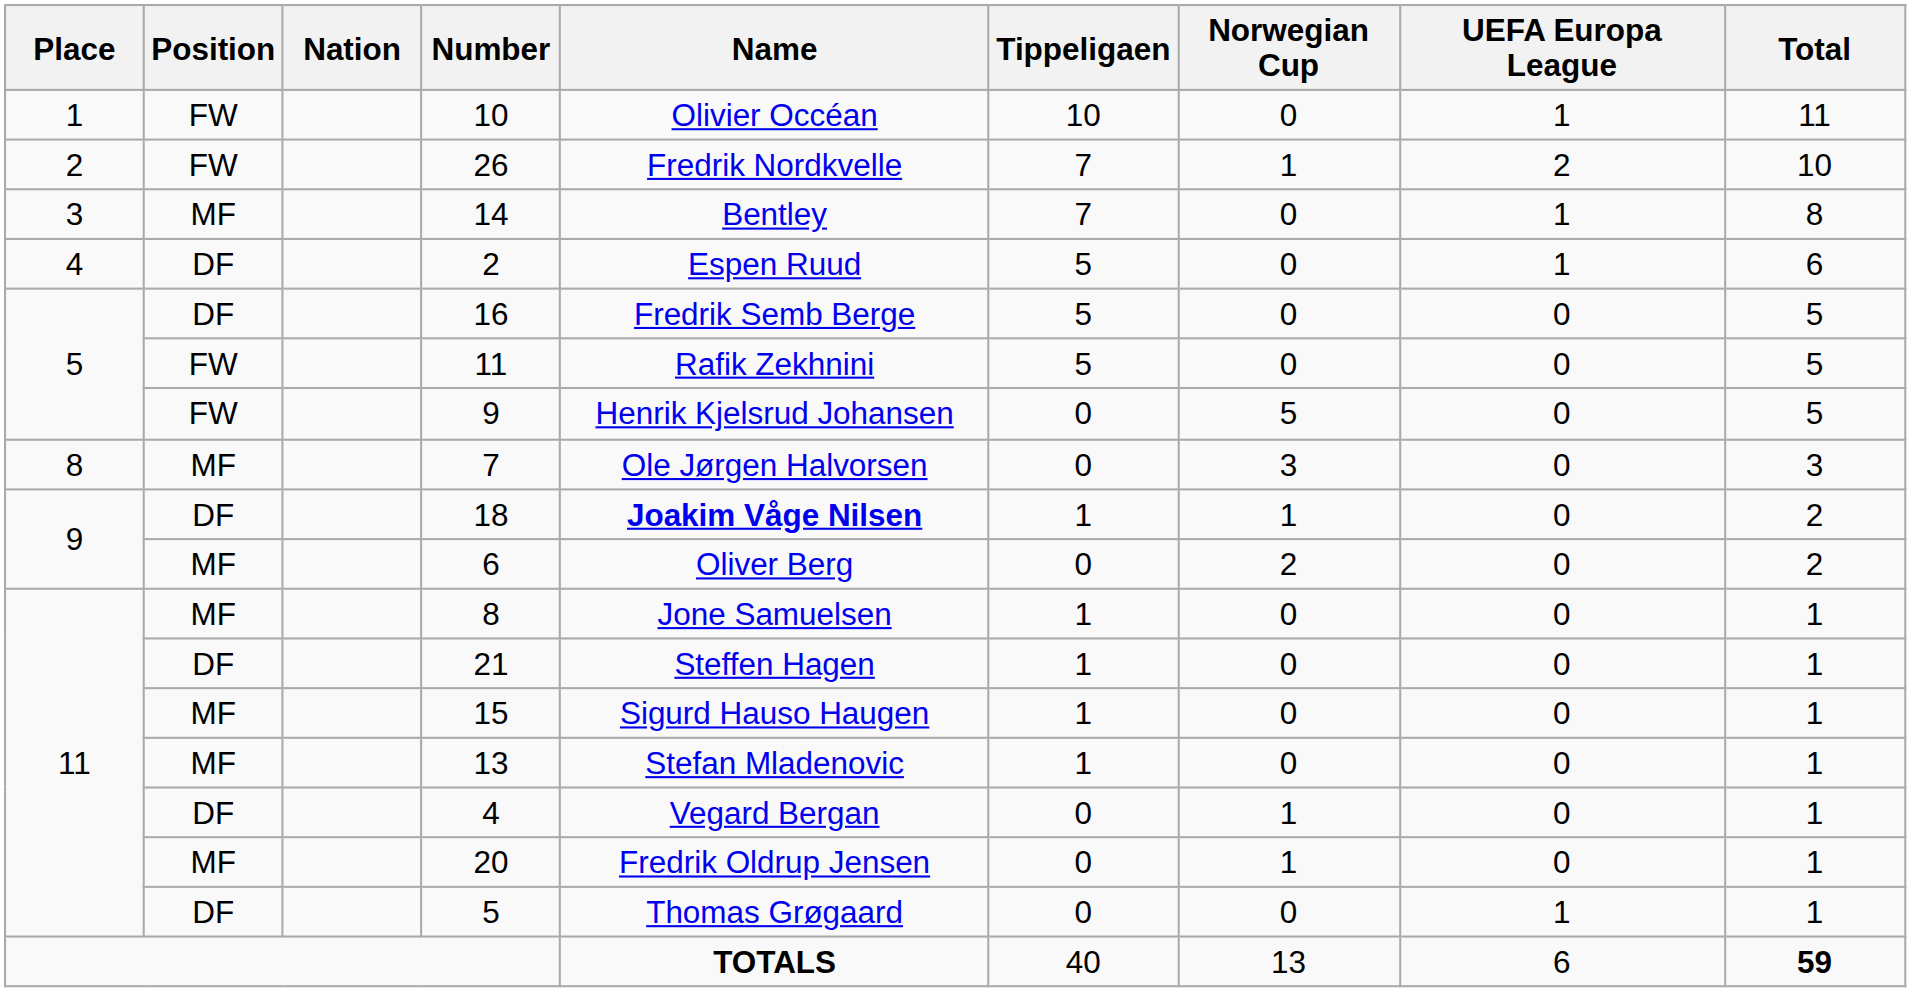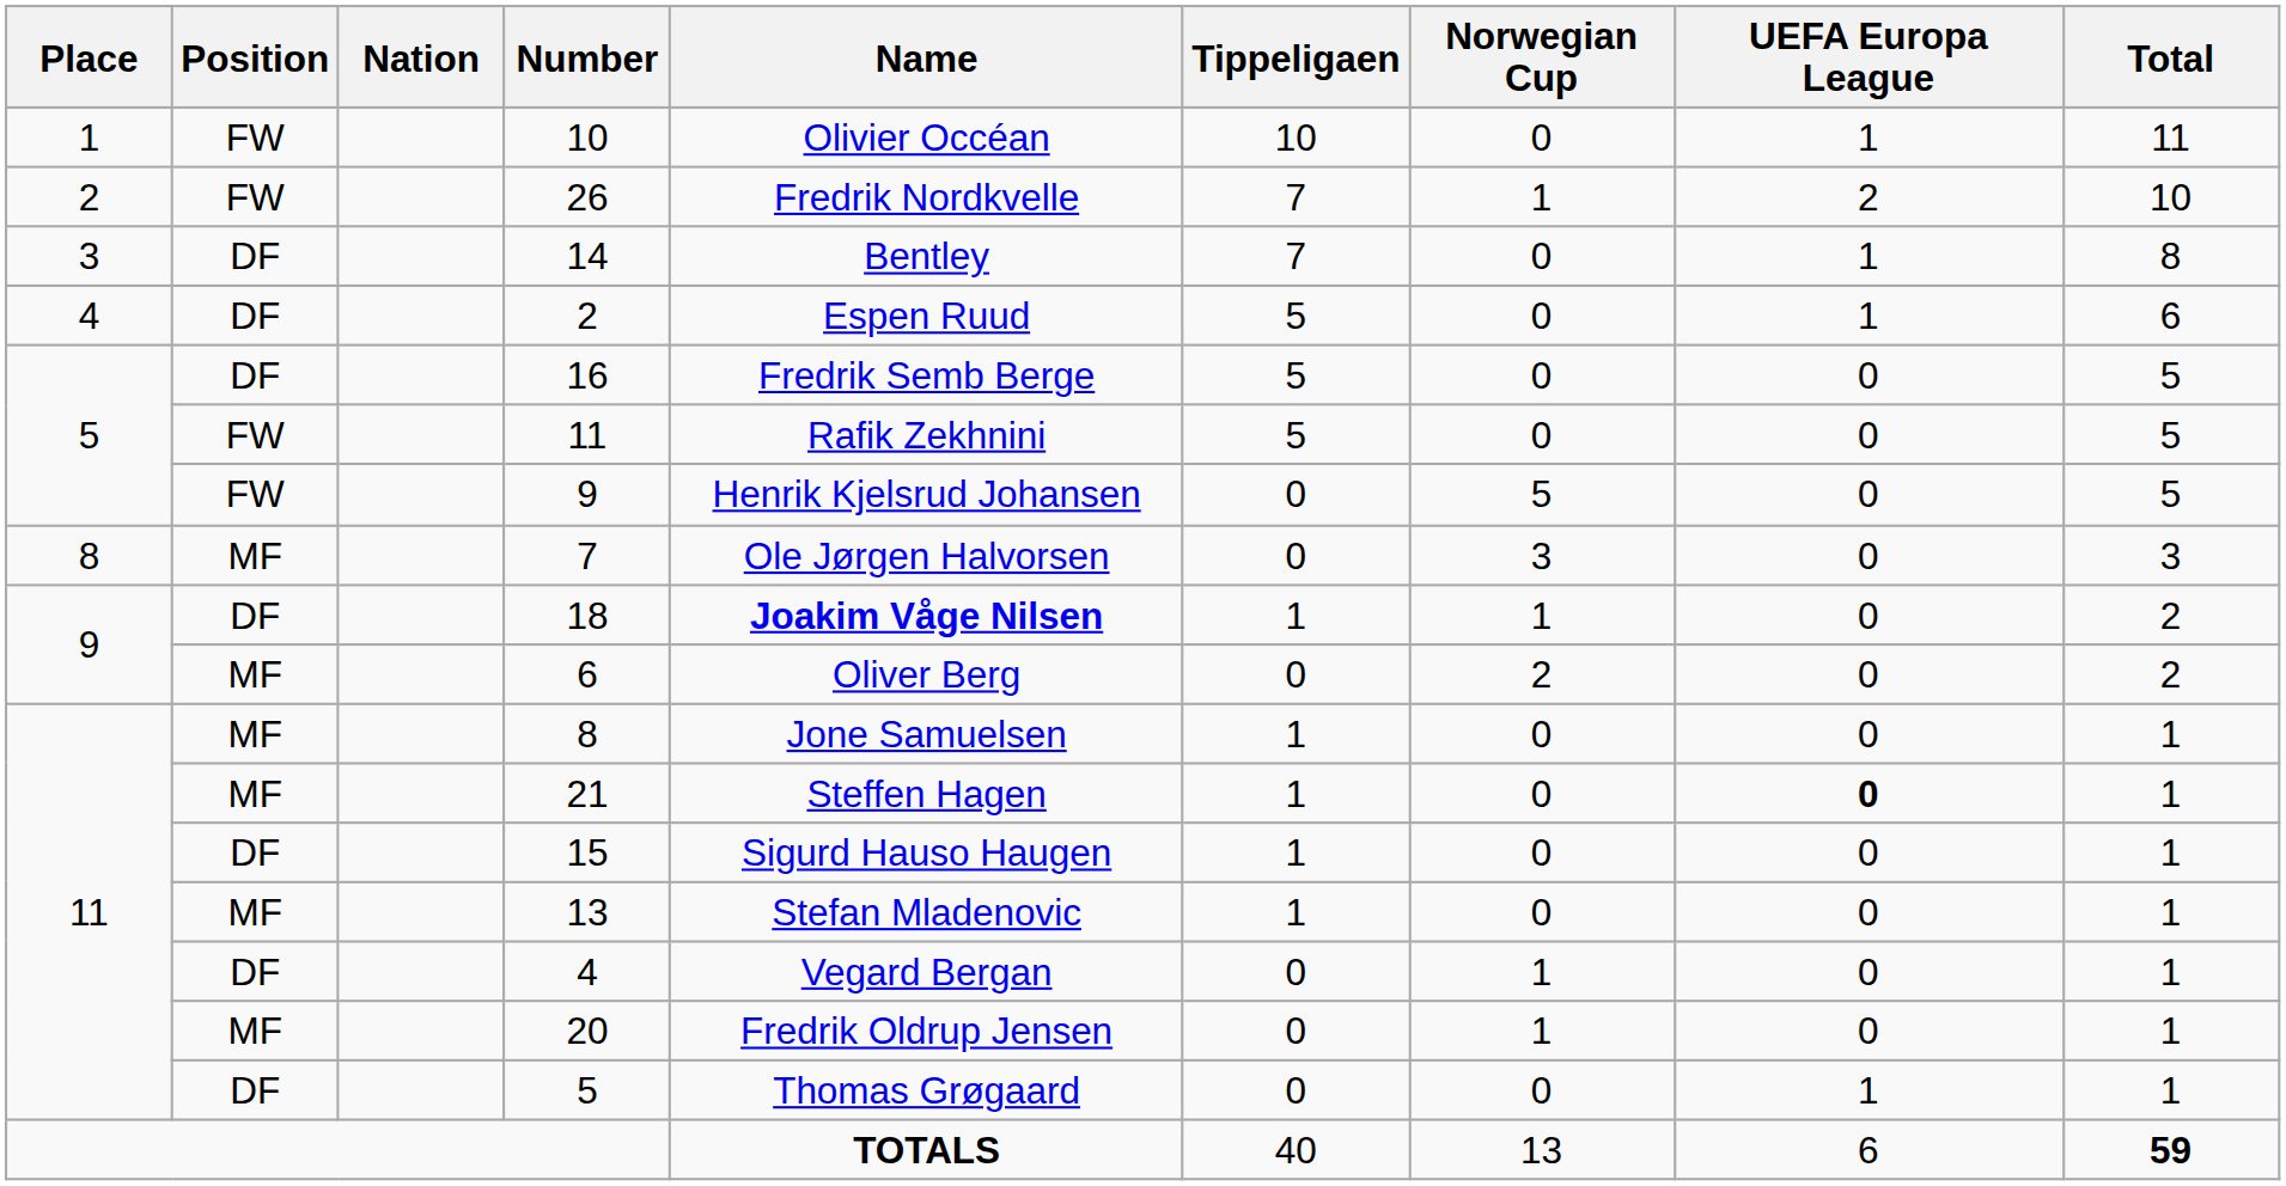 <table class="wikitable" style="font-size: 95%; text-align: center;">
 <tr>
 <th width=60>Place</th>
 <th width=60>Position</th>
 <th width=60>Nation</th>
 <th width=60>Number</th>
 <th width=200>Name</th>
 <th width=80>Tippeligaen</th>
 <th width=100>Norwegian Cup</th>
 <th width=150>UEFA Europa League</th>
 <th width=80><strong>Total</strong></th>
 </tr>
 <tr>
 <td>1</td>
 <td>FW</td>
 <td></td>
 <td>10</td>
 <td><a href='#'>Olivier Occéan</a></td>
 <td>10</td>
 <td>0</td>
 <td>1</td>
 <td>11</td>
 </tr>
 <tr>
 <td>2</td>
 <td>FW</td>
 <td></td>
 <td>26</td>
 <td><a href='#'>Fredrik Nordkvelle</a></td>
 <td>7</td>
 <td>1</td>
 <td>2</td>
 <td>10</td>
 </tr>
 <tr>
 <td>3</td>
-<td>MF</td>
+<td>DF</td>
 <td></td>
 <td>14</td>
 <td><a href='#'>Bentley</a></td>
 <td>7</td>
 <td>0</td>
 <td>1</td>
 <td>8</td>
 </tr>
 <tr>
 <td>4</td>
 <td>DF</td>
 <td></td>
 <td>2</td>
 <td><a href='#'>Espen Ruud</a></td>
 <td>5</td>
 <td>0</td>
 <td>1</td>
 <td>6</td>
 </tr>
 <tr>
 <td rowspan="3">5</td>
 <td>DF</td>
 <td></td>
 <td>16</td>
 <td><a href='#'>Fredrik Semb Berge</a></td>
 <td>5</td>
 <td>0</td>
 <td>0</td>
 <td>5</td>
 </tr>
 <tr>
 <td>FW</td>
 <td></td>
 <td>11</td>
 <td><a href='#'>Rafik Zekhnini</a></td>
 <td>5</td>
 <td>0</td>
 <td>0</td>
 <td>5</td>
 </tr>
 <tr>
 <td>FW</td>
 <td></td>
 <td>9</td>
 <td><a href='#'>Henrik Kjelsrud Johansen</a></td>
 <td>0</td>
 <td>5</td>
 <td>0</td>
 <td>5</td>
 </tr>
 <tr>
 <td>8</td>
 <td>MF</td>
 <td></td>
 <td>7</td>
 <td><a href='#'>Ole Jørgen Halvorsen</a></td>
 <td>0</td>
 <td>3</td>
 <td>0</td>
 <td>3</td>
 </tr>
 <tr>
 <td rowspan="2">9</td>
 <td>DF</td>
 <td></td>
 <td>18</td>
 <td><strong><a href='#'>Joakim Våge Nilsen</a></strong></td>
 <td>1</td>
 <td>1</td>
 <td>0</td>
 <td>2</td>
 </tr>
 <tr>
 <td>MF</td>
 <td></td>
 <td>6</td>
 <td><a href='#'>Oliver Berg</a></td>
 <td>0</td>
 <td>2</td>
 <td>0</td>
 <td>2</td>
 </tr>
 <tr>
 <td rowspan="7">11</td>
 <td>MF</td>
 <td></td>
 <td>8</td>
 <td><a href='#'>Jone Samuelsen</a></td>
 <td>1</td>
 <td>0</td>
 <td>0</td>
 <td>1</td>
 </tr>
 <tr>
-<td>DF</td>
+<td>MF</td>
 <td></td>
 <td>21</td>
 <td><a href='#'>Steffen Hagen</a></td>
 <td>1</td>
 <td>0</td>
-<td>0</td>
+<td><strong>0</strong></td>
 <td>1</td>
 </tr>
 <tr>
-<td>MF</td>
+<td>DF</td>
 <td></td>
 <td>15</td>
 <td><a href='#'>Sigurd Hauso Haugen</a></td>
 <td>1</td>
 <td>0</td>
 <td>0</td>
 <td>1</td>
 </tr>
 <tr>
 <td>MF</td>
 <td></td>
 <td>13</td>
 <td><a href='#'>Stefan Mladenovic</a></td>
 <td>1</td>
 <td>0</td>
 <td>0</td>
 <td>1</td>
 </tr>
 <tr>
 <td>DF</td>
 <td></td>
 <td>4</td>
 <td><a href='#'>Vegard Bergan</a></td>
 <td>0</td>
 <td>1</td>
 <td>0</td>
 <td>1</td>
 </tr>
 <tr>
 <td>MF</td>
 <td></td>
 <td>20</td>
 <td><a href='#'>Fredrik Oldrup Jensen</a></td>
 <td>0</td>
 <td>1</td>
 <td>0</td>
 <td>1</td>
 </tr>
 <tr>
 <td>DF</td>
 <td></td>
 <td>5</td>
 <td><a href='#'>Thomas Grøgaard</a></td>
 <td>0</td>
 <td>0</td>
 <td>1</td>
 <td>1</td>
 </tr>
 <tr>
 <td colspan="4"></td>
 <td><strong>TOTALS</strong></td>
 <td>40</td>
 <td>13</td>
 <td>6</td>
 <td><strong>59</strong></td>
 </tr>
 </table>
